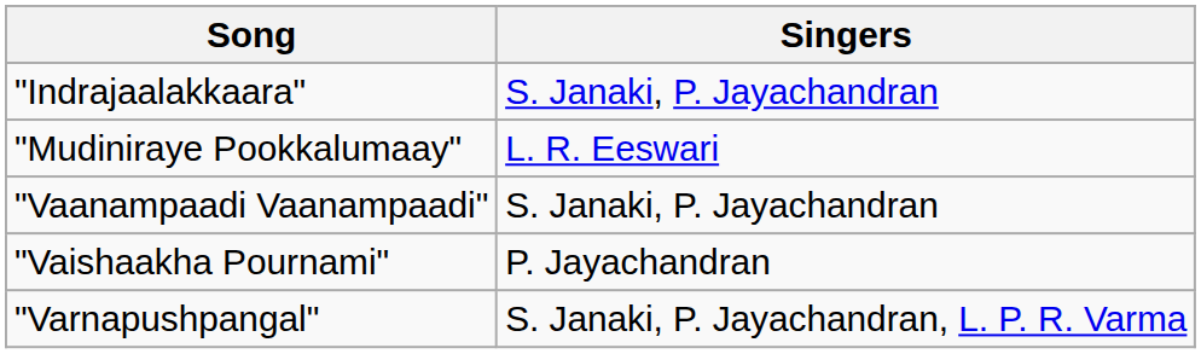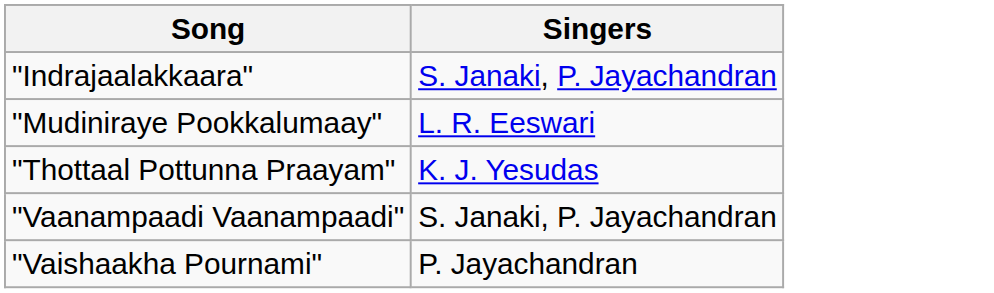 <table class="wikitable" style="font-size:95%;">
 <tr>
 <th>Song</th>
 <th>Singers</th>
 </tr>
 <tr>
 <td>"Indrajaalakkaara"</td>
 <td><a href='#'>S. Janaki</a>, <a href='#'>P. Jayachandran</a></td>
 </tr>
 <tr>
 <td>"Mudiniraye Pookkalumaay"</td>
 <td><a href='#'>L. R. Eeswari</a></td>
 </tr>
 <tr>
+<td>"Thottaal Pottunna Praayam"</td>
+<td><a href='#'>K. J. Yesudas</a></td>
+</tr>
+<tr>
 <td>"Vaanampaadi Vaanampaadi"</td>
 <td>S. Janaki, P. Jayachandran</td>
 </tr>
 <tr>
 <td>"Vaishaakha Pournami"</td>
 <td>P. Jayachandran</td>
 </tr>
-<tr>
-<td>"Varnapushpangal"</td>
-<td>S. Janaki, P. Jayachandran, <a href='#'>L. P. R. Varma</a></td>
-</tr>
 </table>
